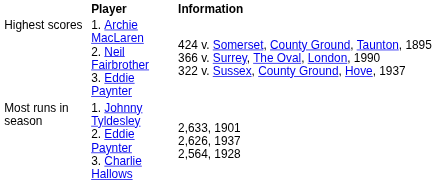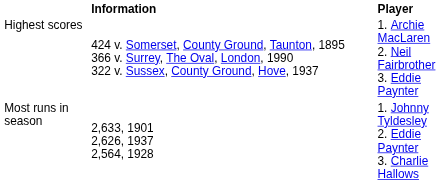 <table width=100%>
 <tr>
 <th align=left width=15%></th>
+<th align=left width=50%>Information</th>
 <th align=left width=15%>Player</th>
-<th align=left width=50%>Information</th>
 </tr>
 <tr>
 <td align=left valign=top>Highest scores</td>
+<td align=left>424 v. <a href='#'>Somerset</a>, <a href='#'>County Ground</a>, <a href='#'>Taunton</a>, 1895<br>366 v. <a href='#'>Surrey</a>, <a href='#'>The Oval</a>, <a href='#'>London</a>, 1990<br>322 v. <a href='#'>Sussex</a>, <a href='#'>County Ground</a>, <a href='#'>Hove</a>, 1937</td>
 <td align=left>1. <a href='#'>Archie MacLaren</a><br>2. <a href='#'>Neil Fairbrother</a><br>3. <a href='#'>Eddie Paynter</a></td>
-<td align=left>424 v. <a href='#'>Somerset</a>, <a href='#'>County Ground</a>, <a href='#'>Taunton</a>, 1895<br>366 v. <a href='#'>Surrey</a>, <a href='#'>The Oval</a>, <a href='#'>London</a>, 1990<br>322 v. <a href='#'>Sussex</a>, <a href='#'>County Ground</a>, <a href='#'>Hove</a>, 1937</td>
 </tr>
 <tr>
 <td align=left valign=top>Most runs in season</td>
+<td align=left>2,633, 1901<br>2,626, 1937<br>2,564, 1928</td>
 <td align=left>1. <a href='#'>Johnny Tyldesley</a><br>2. <a href='#'>Eddie Paynter</a><br>3. <a href='#'>Charlie Hallows</a></td>
-<td align=left>2,633, 1901<br>2,626, 1937<br>2,564, 1928</td>
 </tr>
 </table>
